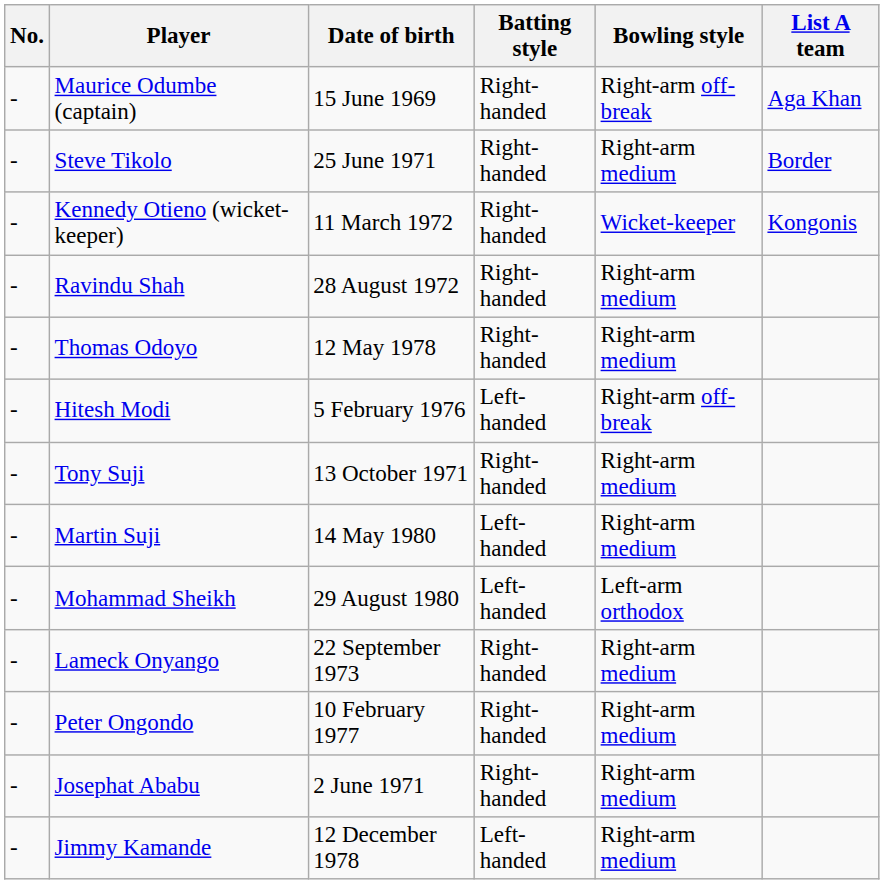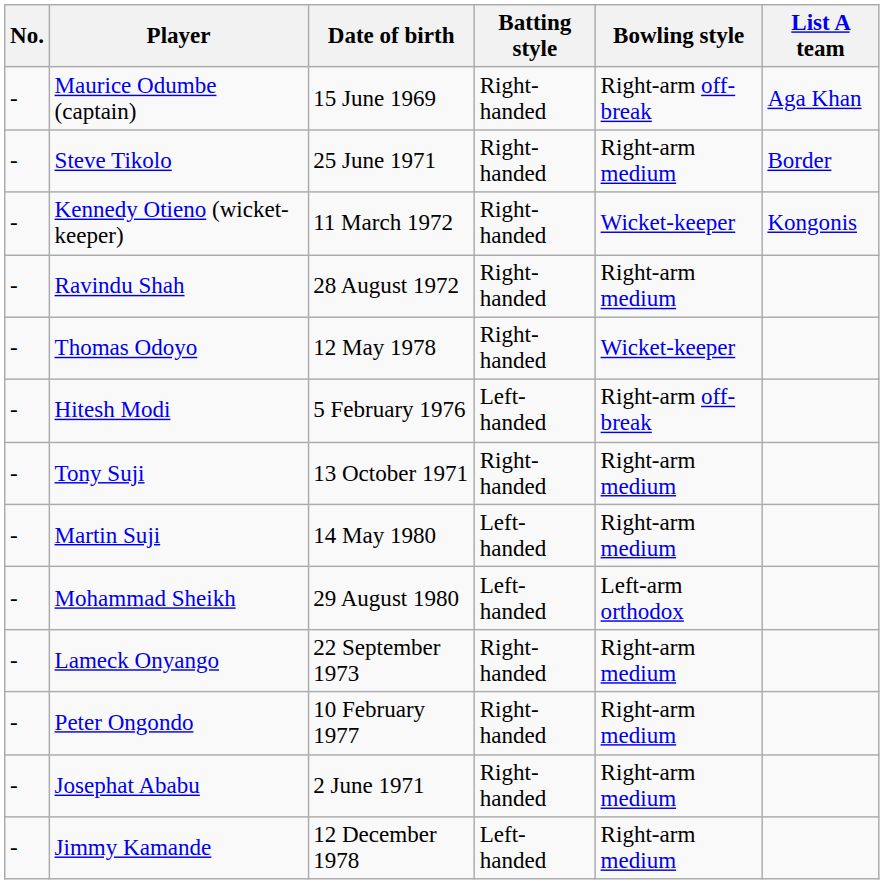 <table class="wikitable">
 <tr>
 <th>No.</th>
 <th>Player</th>
 <th>Date of birth</th>
 <th>Batting style</th>
 <th>Bowling style</th>
 <th><a href='#'>List A</a> team</th>
 </tr>
 <tr>
 <td>-</td>
 <td><a href='#'>Maurice Odumbe</a> (captain)</td>
 <td>15 June 1969</td>
 <td>Right-handed</td>
 <td>Right-arm <a href='#'>off-break</a></td>
 <td><a href='#'>Aga Khan</a></td>
 </tr>
 <tr>
 <td>-</td>
 <td><a href='#'>Steve Tikolo</a></td>
 <td>25 June 1971</td>
 <td>Right-handed</td>
 <td>Right-arm <a href='#'>medium</a></td>
 <td><a href='#'>Border</a></td>
 </tr>
 <tr>
 <td>-</td>
 <td><a href='#'>Kennedy Otieno</a> (wicket-keeper)</td>
 <td>11 March 1972</td>
 <td>Right-handed</td>
 <td><a href='#'>Wicket-keeper</a></td>
 <td><a href='#'>Kongonis</a></td>
 </tr>
 <tr>
 <td>-</td>
 <td><a href='#'>Ravindu Shah</a></td>
 <td>28 August 1972</td>
 <td>Right-handed</td>
 <td>Right-arm <a href='#'>medium</a></td>
 <td></td>
 </tr>
 <tr>
 <td>-</td>
 <td><a href='#'>Thomas Odoyo</a></td>
 <td>12 May 1978</td>
 <td>Right-handed</td>
-<td>Right-arm <a href='#'>medium</a></td>
+<td><a href='#'>Wicket-keeper</a></td>
 <td></td>
 </tr>
 <tr>
 <td>-</td>
 <td><a href='#'>Hitesh Modi</a></td>
 <td>5 February 1976</td>
 <td>Left-handed</td>
 <td>Right-arm <a href='#'>off-break</a></td>
 <td></td>
 </tr>
 <tr>
 <td>-</td>
 <td><a href='#'>Tony Suji</a></td>
 <td>13 October 1971</td>
 <td>Right-handed</td>
 <td>Right-arm <a href='#'>medium</a></td>
 <td></td>
 </tr>
 <tr>
 <td>-</td>
 <td><a href='#'>Martin Suji</a></td>
 <td>14 May 1980</td>
 <td>Left-handed</td>
 <td>Right-arm <a href='#'>medium</a></td>
 <td></td>
 </tr>
 <tr>
 <td>-</td>
 <td><a href='#'>Mohammad Sheikh</a></td>
 <td>29 August 1980</td>
 <td>Left-handed</td>
 <td>Left-arm <a href='#'>orthodox</a></td>
 <td></td>
 </tr>
 <tr>
 <td>-</td>
 <td><a href='#'>Lameck Onyango</a></td>
 <td>22 September 1973</td>
 <td>Right-handed</td>
 <td>Right-arm <a href='#'>medium</a></td>
 <td></td>
 </tr>
 <tr>
 <td>-</td>
 <td><a href='#'>Peter Ongondo</a></td>
 <td>10 February 1977</td>
 <td>Right-handed</td>
 <td>Right-arm <a href='#'>medium</a></td>
 <td></td>
 </tr>
 <tr>
 <td>-</td>
 <td><a href='#'>Josephat Ababu</a></td>
 <td>2 June 1971</td>
 <td>Right-handed</td>
 <td>Right-arm <a href='#'>medium</a></td>
 <td></td>
 </tr>
 <tr>
 <td>-</td>
 <td><a href='#'>Jimmy Kamande</a></td>
 <td>12 December 1978</td>
 <td>Left-handed</td>
 <td>Right-arm <a href='#'>medium</a></td>
 <td></td>
 </tr>
 </table>
